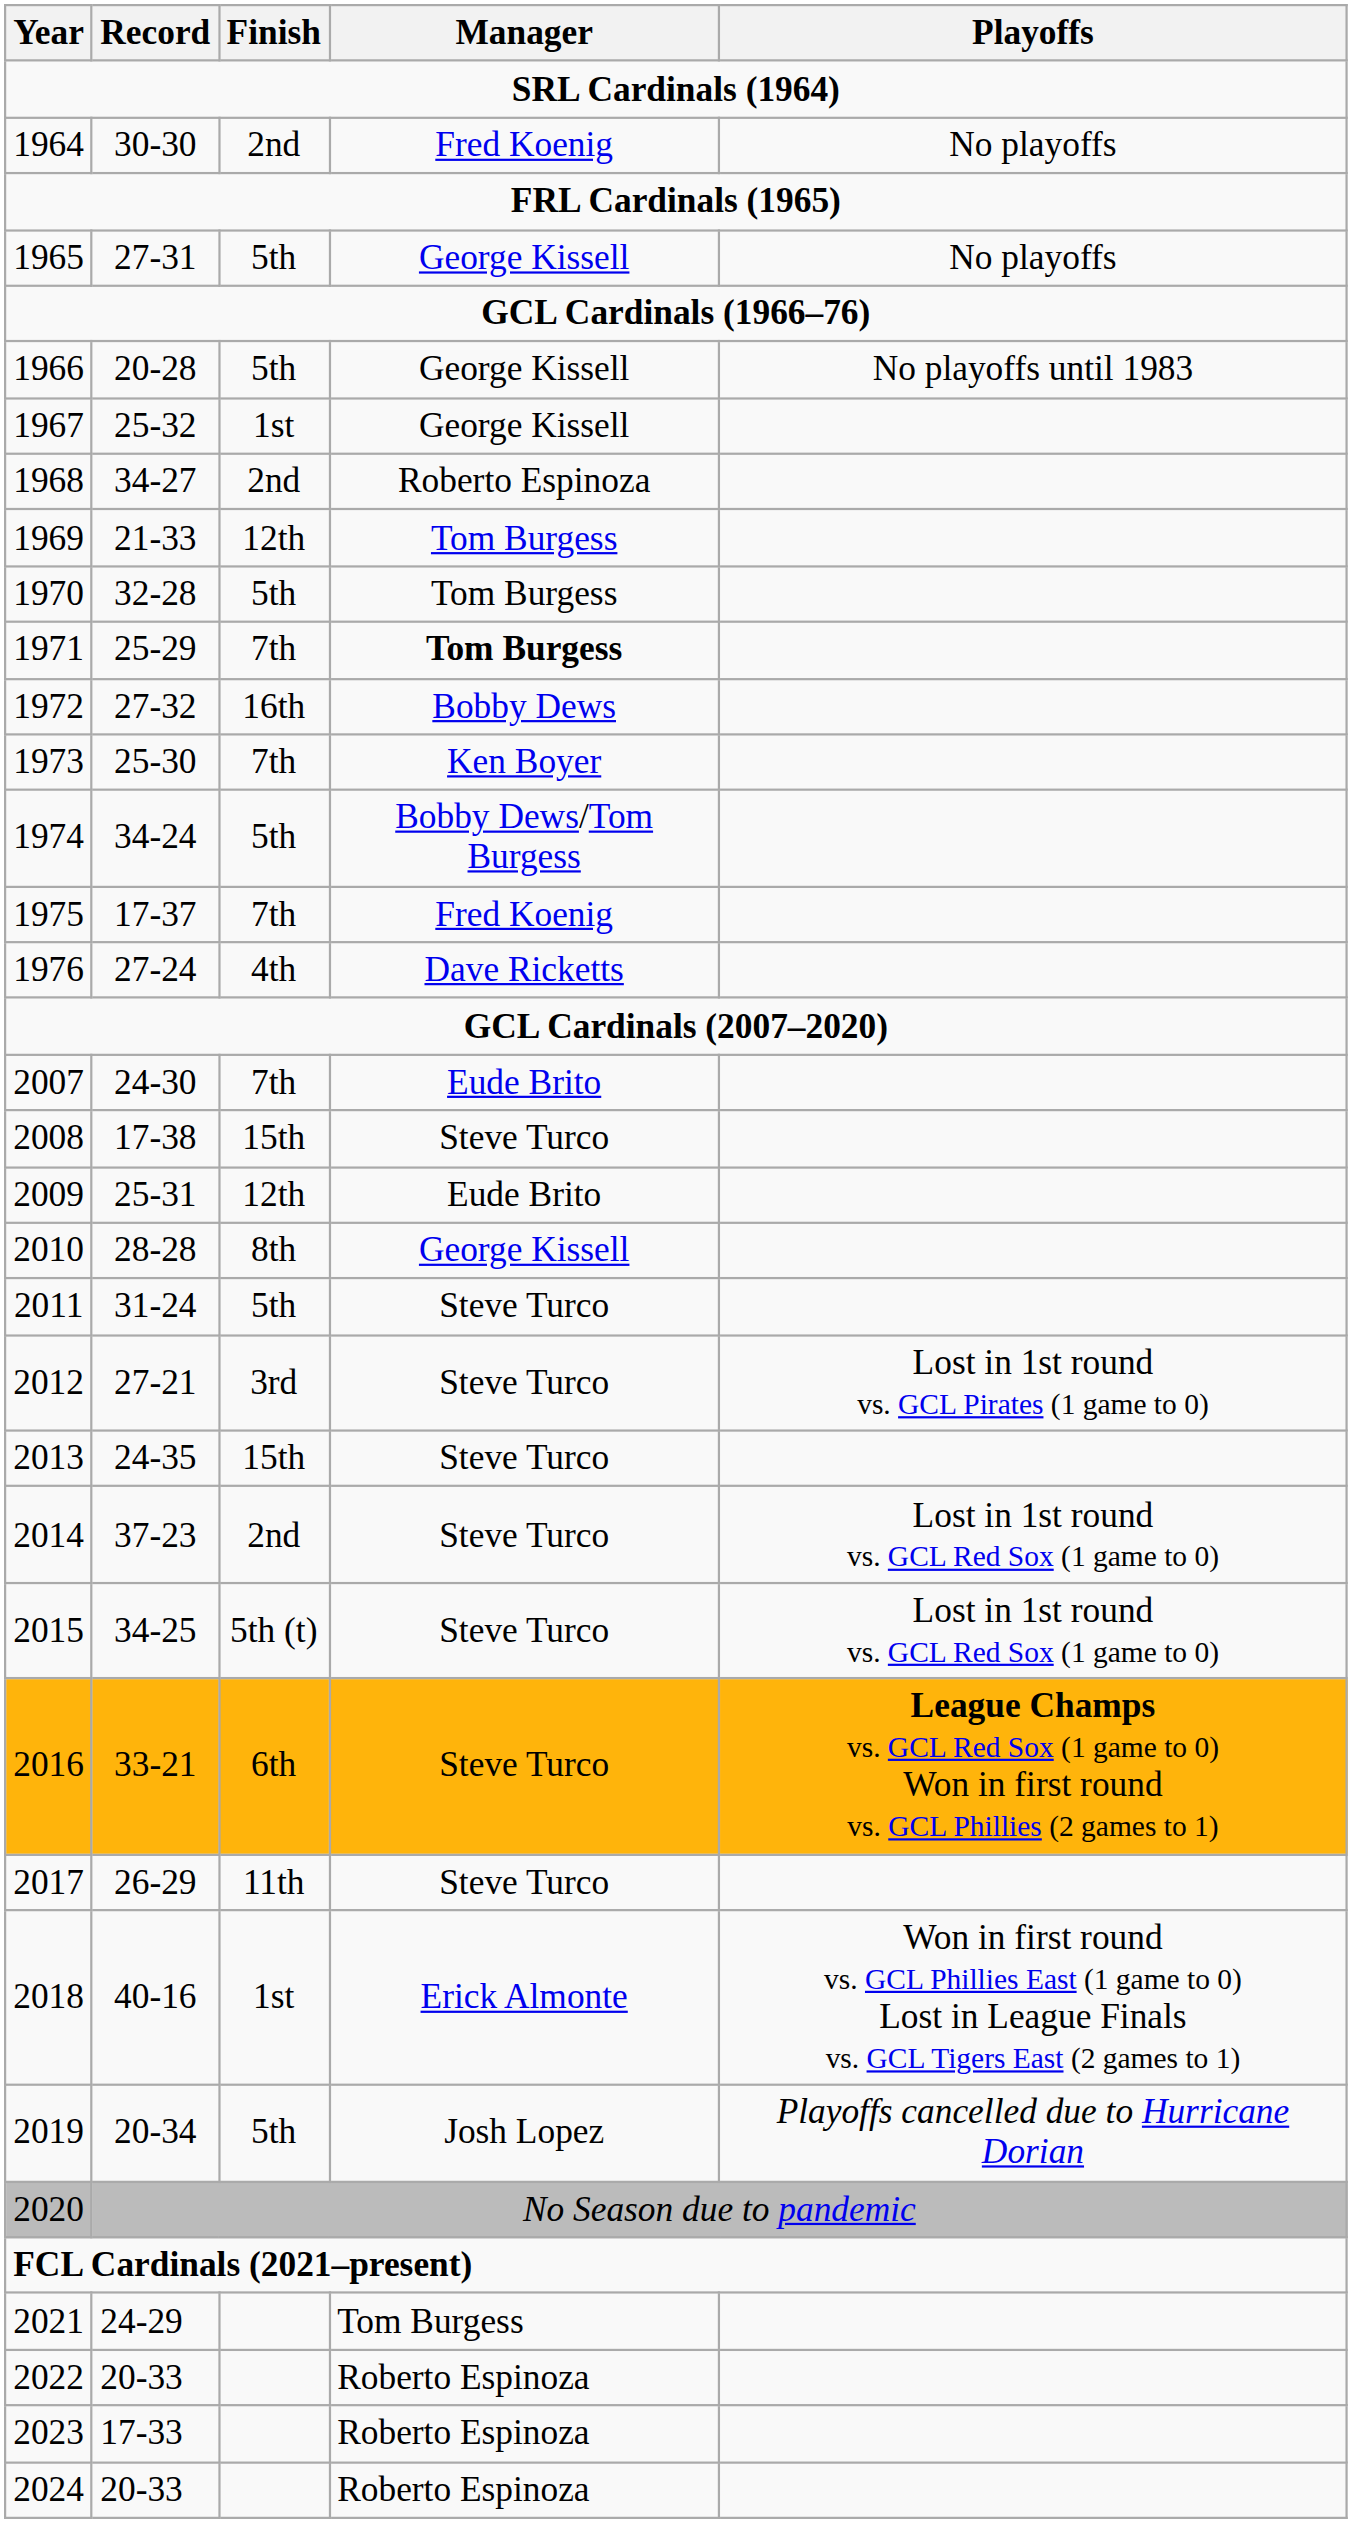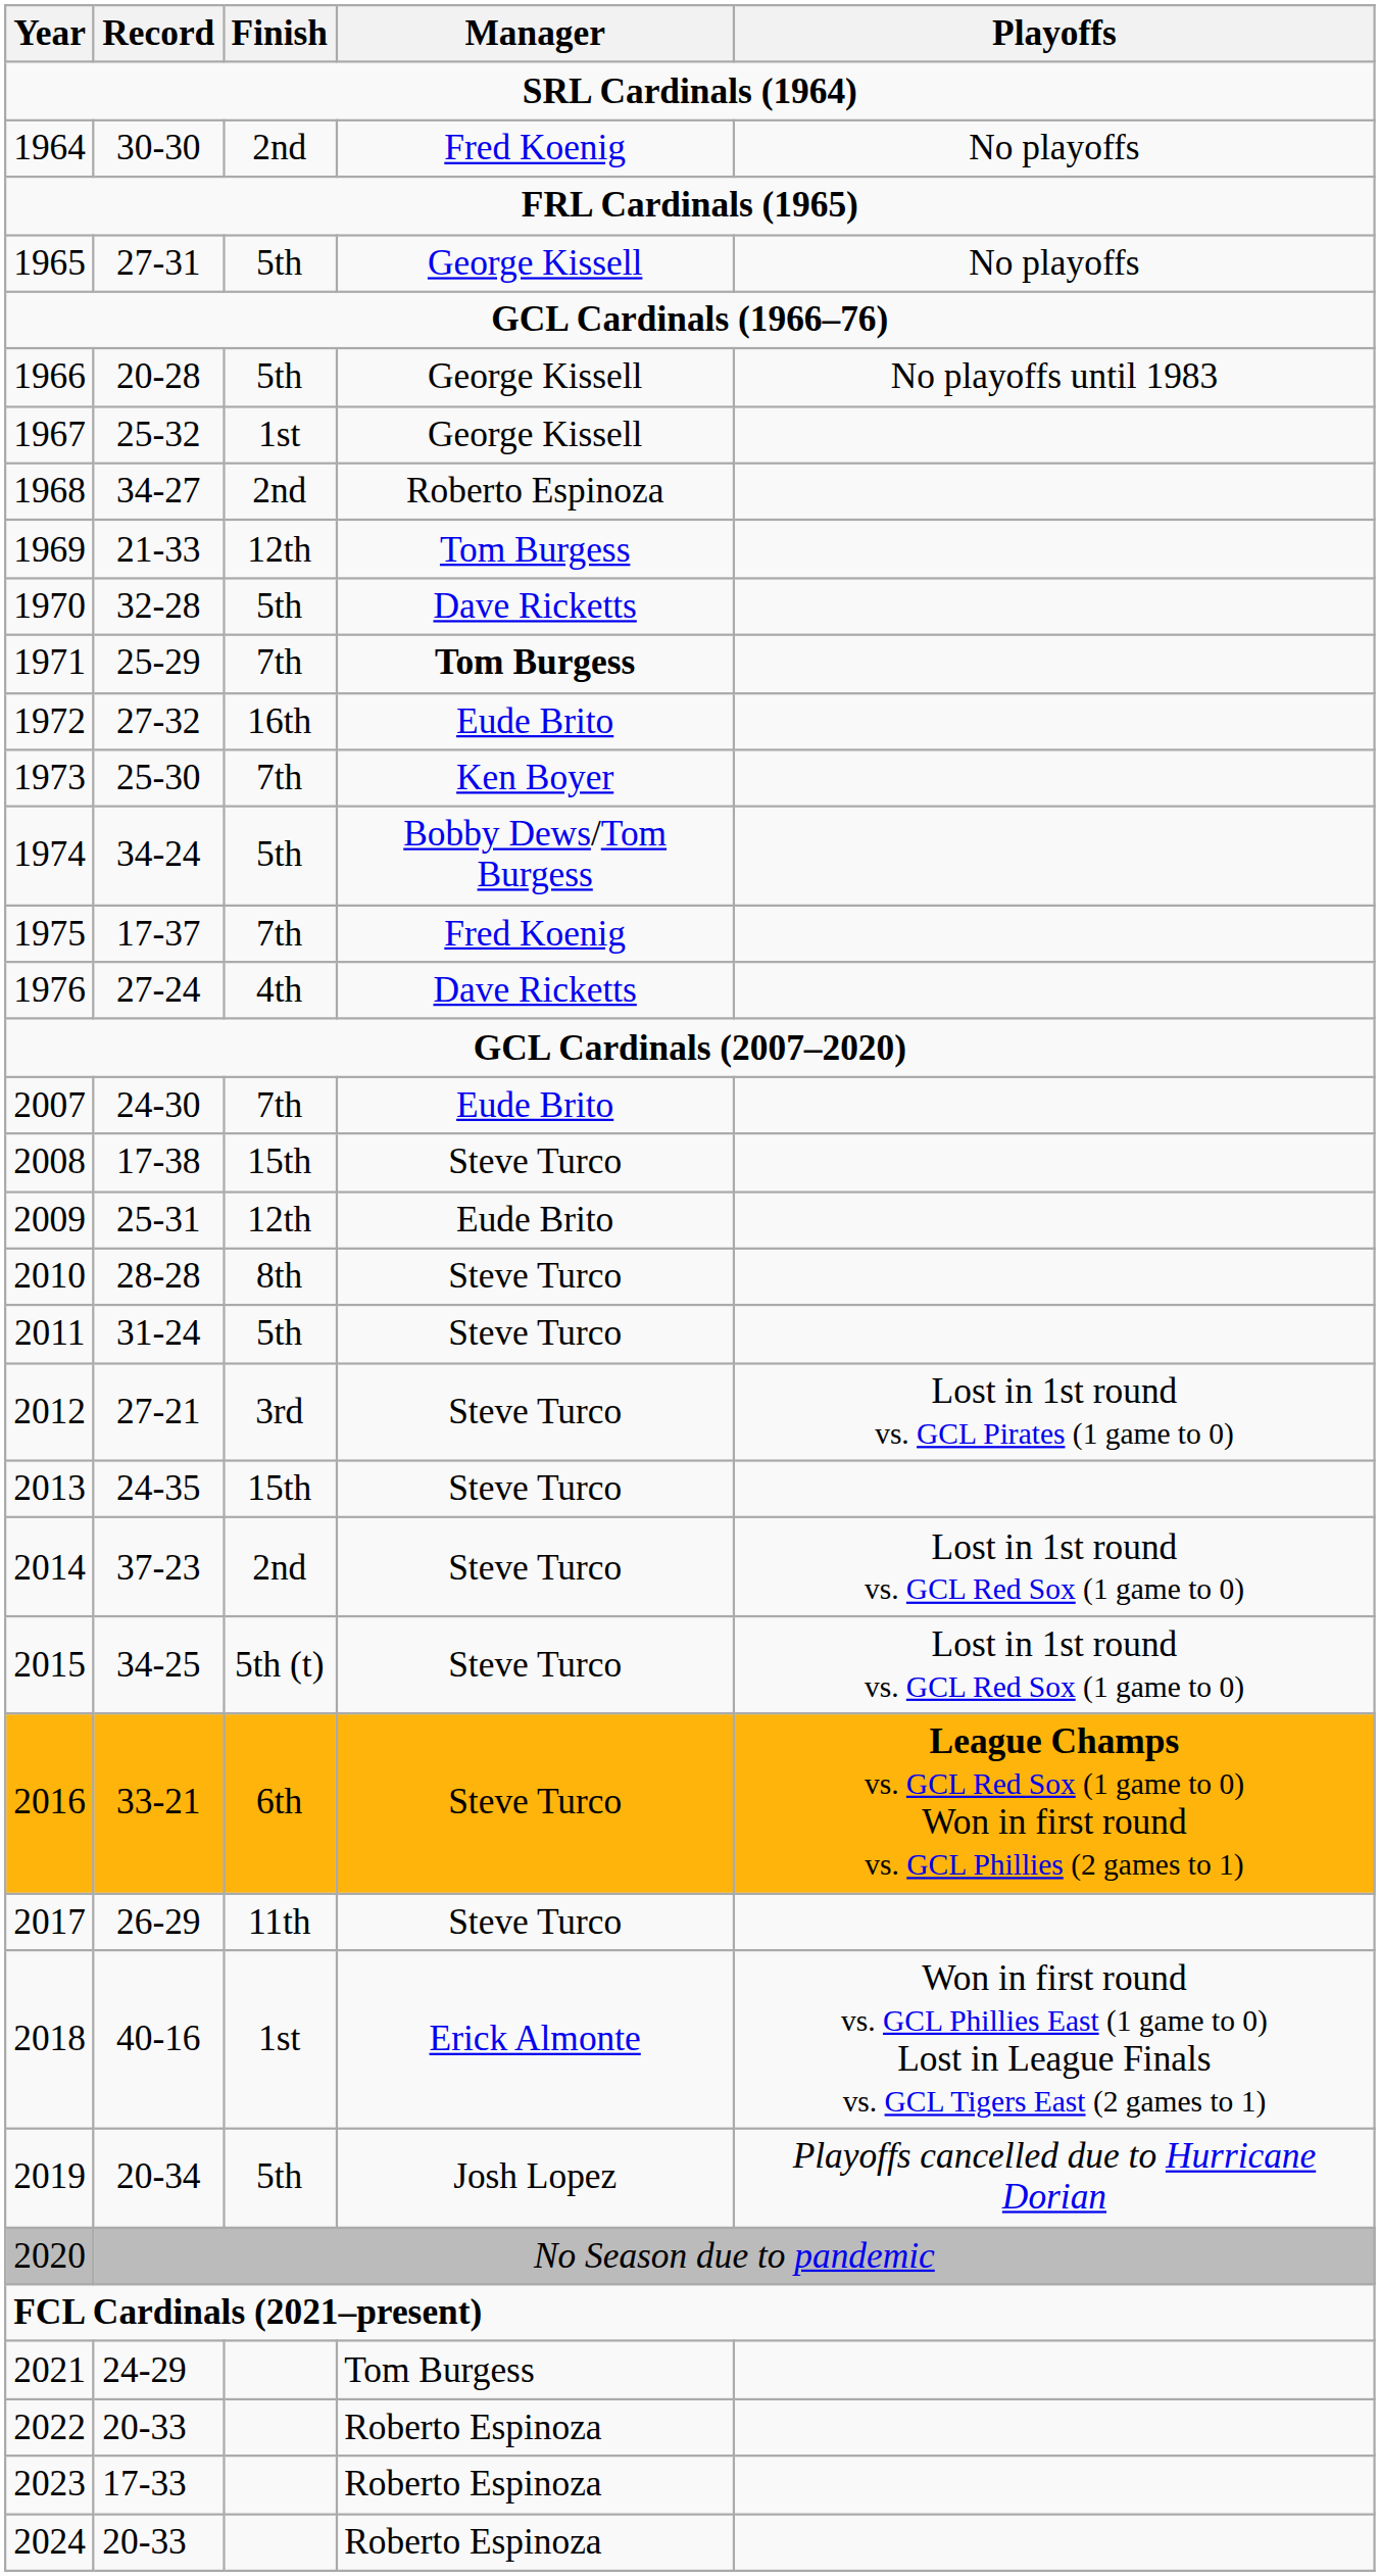 <table class="wikitable">
 <tr>
 <th>Year</th>
 <th>Record</th>
 <th>Finish</th>
 <th>Manager</th>
 <th>Playoffs</th>
 </tr>
 <tr align=center>
 <td align=center colspan=6><strong>SRL Cardinals (1964)</strong></td>
 </tr>
 <tr align=center>
 <td>1964</td>
 <td>30-30</td>
 <td>2nd</td>
 <td><a href='#'>Fred Koenig</a></td>
 <td>No playoffs</td>
 </tr>
 <tr align=center>
 <td align=center colspan=6><strong>FRL Cardinals (1965)</strong></td>
 </tr>
 <tr align=center>
 <td>1965</td>
 <td>27-31</td>
 <td>5th</td>
 <td><a href='#'>George Kissell</a></td>
 <td>No playoffs</td>
 </tr>
 <tr align=center>
 <td align=center colspan=6><strong>GCL Cardinals (1966–76)</strong></td>
 </tr>
 <tr align=center>
 <td>1966</td>
 <td>20-28</td>
 <td>5th</td>
 <td>George Kissell</td>
 <td>No playoffs until 1983</td>
 </tr>
 <tr align=center>
 <td>1967</td>
 <td>25-32</td>
 <td>1st</td>
 <td>George Kissell</td>
 <td></td>
 </tr>
 <tr align=center>
 <td>1968</td>
 <td>34-27</td>
 <td>2nd</td>
 <td>Roberto Espinoza</td>
 <td></td>
 </tr>
 <tr align=center>
 <td>1969</td>
 <td>21-33</td>
 <td>12th</td>
 <td><a href='#'>Tom Burgess</a></td>
 <td></td>
 </tr>
 <tr align=center>
 <td>1970</td>
 <td>32-28</td>
 <td>5th</td>
-<td>Tom Burgess</td>
+<td><a href='#'>Dave Ricketts</a></td>
 <td></td>
 </tr>
 <tr align=center>
 <td>1971</td>
 <td>25-29</td>
 <td>7th</td>
 <td><strong>Tom Burgess</strong></td>
 <td></td>
 </tr>
 <tr align=center>
 <td>1972</td>
 <td>27-32</td>
 <td>16th</td>
-<td><a href='#'>Bobby Dews</a></td>
+<td><a href='#'>Eude Brito</a></td>
 <td></td>
 </tr>
 <tr align=center>
 <td>1973</td>
 <td>25-30</td>
 <td>7th</td>
 <td><a href='#'>Ken Boyer</a></td>
 <td></td>
 </tr>
 <tr align=center>
 <td>1974</td>
 <td>34-24</td>
 <td>5th</td>
 <td><a href='#'>Bobby Dews</a>/<a href='#'>Tom Burgess</a></td>
 <td></td>
 </tr>
 <tr align=center>
 <td>1975</td>
 <td>17-37</td>
 <td>7th</td>
 <td><a href='#'>Fred Koenig</a></td>
 <td></td>
 </tr>
 <tr align=center>
 <td>1976</td>
 <td>27-24</td>
 <td>4th</td>
 <td><a href='#'>Dave Ricketts</a></td>
 <td></td>
 </tr>
 <tr align=center>
 <td align=center colspan=6><strong>GCL Cardinals (2007–2020)</strong></td>
 </tr>
 <tr align=center>
 <td>2007</td>
 <td>24-30</td>
 <td>7th</td>
 <td><a href='#'>Eude Brito</a></td>
 <td></td>
 </tr>
 <tr align=center>
 <td>2008</td>
 <td>17-38</td>
 <td>15th</td>
 <td>Steve Turco</td>
 <td></td>
 </tr>
 <tr align=center>
 <td>2009</td>
 <td>25-31</td>
 <td>12th</td>
 <td>Eude Brito</td>
 <td></td>
 </tr>
 <tr align=center>
 <td>2010</td>
 <td>28-28</td>
 <td>8th</td>
-<td><a href='#'>George Kissell</a></td>
+<td>Steve Turco</td>
 <td></td>
 </tr>
 <tr align=center>
 <td>2011</td>
 <td>31-24</td>
 <td>5th</td>
 <td>Steve Turco</td>
 <td></td>
 </tr>
 <tr align=center>
 <td>2012</td>
 <td>27-21</td>
 <td>3rd</td>
 <td>Steve Turco</td>
 <td>Lost in 1st round<br><small>vs. <a href='#'>GCL Pirates</a> (1 game to 0)</small></td>
 </tr>
 <tr align=center>
 <td>2013</td>
 <td>24-35</td>
 <td>15th</td>
 <td>Steve Turco</td>
 <td></td>
 </tr>
 <tr align=center>
 <td>2014</td>
 <td>37-23</td>
 <td>2nd</td>
 <td>Steve Turco</td>
 <td>Lost in 1st round<br><small>vs. <a href='#'>GCL Red Sox</a> (1 game to 0)</small></td>
 </tr>
 <tr align=center>
 <td>2015</td>
 <td>34-25</td>
 <td>5th (t)</td>
 <td>Steve Turco</td>
 <td>Lost in 1st round<br><small>vs. <a href='#'>GCL Red Sox</a> (1 game to 0)</small></td>
 </tr>
 <tr align=center bgcolor="#FFB40B">
 <td>2016</td>
 <td>33-21</td>
 <td>6th</td>
 <td>Steve Turco</td>
 <td><strong>League Champs</strong><br><small>vs. <a href='#'>GCL Red Sox</a> (1 game to 0)</small><br>Won in first round<br><small>vs. <a href='#'>GCL Phillies</a> (2 games to 1)</small></td>
 </tr>
 <tr align=center>
 <td>2017</td>
 <td>26-29</td>
 <td>11th</td>
 <td>Steve Turco</td>
 <td></td>
 </tr>
 <tr align=center>
 <td>2018</td>
 <td>40-16</td>
 <td>1st</td>
 <td><a href='#'>Erick Almonte</a></td>
 <td>Won in first round<br><small>vs. <a href='#'>GCL Phillies East</a> (1 game to 0)</small><br>Lost in League Finals<br><small>vs. <a href='#'>GCL Tigers East</a> (2 games to 1)</small></td>
 </tr>
 <tr align=center>
 <td>2019</td>
 <td>20-34</td>
 <td>5th</td>
 <td>Josh Lopez</td>
 <td><em>Playoffs cancelled due to <a href='#'>Hurricane Dorian</a></em></td>
 </tr>
 <tr align=center bgcolor="#BBBBBB">
 <td>2020</td>
 <td colspan=4><em>No Season due to <a href='#'>pandemic</a></em></td>
 </tr>
 <tr>
 <td colspan="5"><strong>FCL Cardinals (2021–present)</strong></td>
 </tr>
 <tr>
 <td>2021</td>
 <td>24-29</td>
 <td></td>
 <td>Tom Burgess</td>
 <td></td>
 </tr>
 <tr>
 <td>2022</td>
 <td>20-33</td>
 <td></td>
 <td>Roberto Espinoza</td>
 <td></td>
 </tr>
 <tr>
 <td>2023</td>
 <td>17-33</td>
 <td></td>
 <td>Roberto Espinoza</td>
 <td></td>
 </tr>
 <tr>
 <td>2024</td>
 <td>20-33</td>
 <td></td>
 <td>Roberto Espinoza</td>
 <td></td>
 </tr>
 </table>
